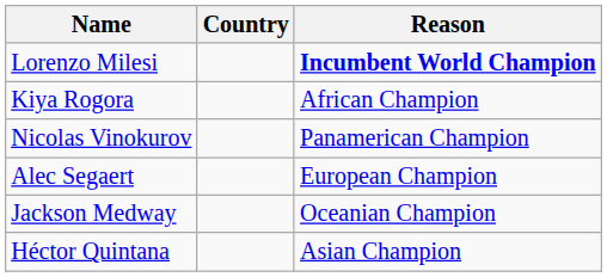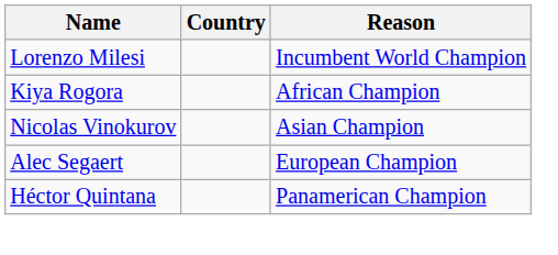 <table class="wikitable">
 <tr>
 <th>Name</th>
 <th>Country</th>
 <th>Reason</th>
 </tr>
 <tr>
 <td><a href='#'>Lorenzo Milesi</a></td>
 <td></td>
-<td><strong><a href='#'>Incumbent World Champion</a></strong></td>
+<td><a href='#'>Incumbent World Champion</a></td>
 </tr>
 <tr>
 <td><a href='#'>Kiya Rogora</a></td>
 <td></td>
 <td><a href='#'>African Champion</a></td>
 </tr>
 <tr>
 <td><a href='#'>Nicolas Vinokurov</a></td>
 <td></td>
-<td><a href='#'>Panamerican Champion</a></td>
+<td><a href='#'>Asian Champion</a></td>
 </tr>
 <tr>
 <td><a href='#'>Alec Segaert</a></td>
 <td></td>
 <td><a href='#'>European Champion</a></td>
 </tr>
 <tr>
-<td><a href='#'>Jackson Medway</a></td>
-<td></td>
-<td><a href='#'>Oceanian Champion</a></td>
-</tr>
-<tr>
 <td><a href='#'>Héctor Quintana</a></td>
 <td></td>
-<td><a href='#'>Asian Champion</a></td>
+<td><a href='#'>Panamerican Champion</a></td>
 </tr>
 </table>
